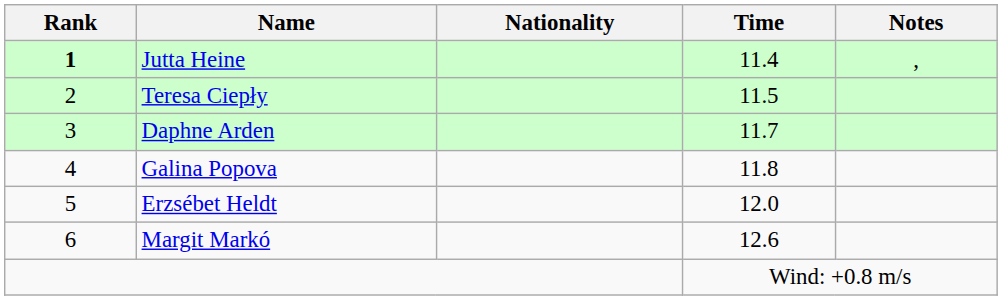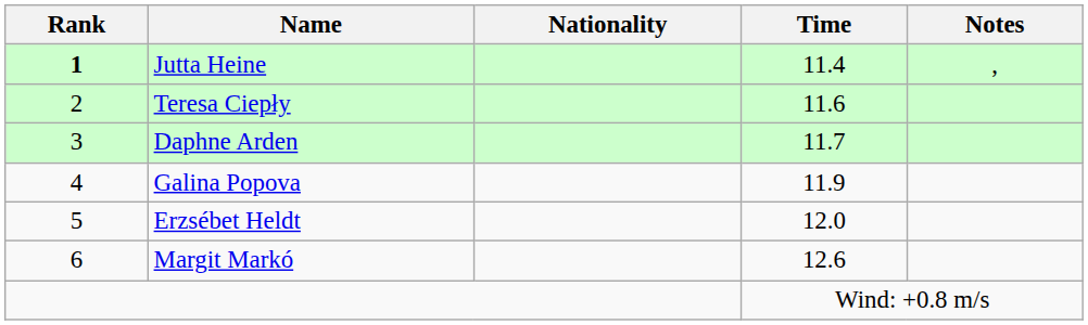 <table class="wikitable sortable" style="text-align:center;width: 55%">
 <tr>
 <th>Rank</th>
 <th>Name</th>
 <th>Nationality</th>
 <th>Time</th>
 <th>Notes</th>
 </tr>
 <tr bgcolor=ccffcc>
 <td><strong>1</strong></td>
 <td align=left><a href='#'>Jutta Heine</a></td>
 <td align=left></td>
 <td>11.4</td>
 <td>, </td>
 </tr>
 <tr bgcolor=ccffcc>
 <td>2</td>
 <td align=left><a href='#'>Teresa Ciepły</a></td>
 <td align=left></td>
-<td>11.5</td>
+<td>11.6</td>
 <td></td>
 </tr>
 <tr bgcolor=ccffcc>
 <td>3</td>
 <td align=left><a href='#'>Daphne Arden</a></td>
 <td align=left></td>
 <td>11.7</td>
 <td></td>
 </tr>
 <tr>
 <td>4</td>
 <td align=left><a href='#'>Galina Popova</a></td>
 <td align=left></td>
-<td>11.8</td>
+<td>11.9</td>
 <td></td>
 </tr>
 <tr>
 <td>5</td>
 <td align=left><a href='#'>Erzsébet Heldt</a></td>
 <td align=left></td>
 <td>12.0</td>
 <td></td>
 </tr>
 <tr>
 <td>6</td>
 <td align=left><a href='#'>Margit Markó</a></td>
 <td align=left></td>
 <td>12.6</td>
 <td></td>
 </tr>
 <tr>
 <td colspan="3"></td>
 <td colspan="2">Wind: +0.8 m/s</td>
 </tr>
 </table>
